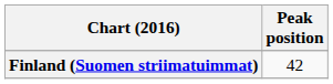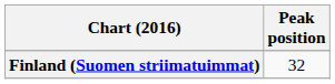 <table class="wikitable sortable plainrowheaders" style="text-align:center">
 <tr>
 <th scope="col">Chart (2016)</th>
 <th scope="col">Peak<br> position</th>
 </tr>
 <tr>
 </tr>
 <tr>
 </tr>
 <tr>
 </tr>
 <tr>
 </tr>
 <tr>
 </tr>
 <tr>
 </tr>
 <tr>
 </tr>
 <tr>
 </tr>
 <tr>
 </tr>
 <tr>
 <th scope="row">Finland (<a href='#'>Suomen striimatuimmat</a>)</th>
-<td>42</td>
+<td>32</td>
 </tr>
 <tr>
 </tr>
 <tr>
 </tr>
 <tr>
 </tr>
 <tr>
 </tr>
 <tr>
 </tr>
 <tr>
 </tr>
 <tr>
 </tr>
 <tr>
 </tr>
 <tr>
 </tr>
 <tr>
 </tr>
 <tr>
 </tr>
 <tr>
 </tr>
 <tr>
 </tr>
 <tr>
 </tr>
 <tr>
 </tr>
 <tr>
 </tr>
 <tr>
 </tr>
 <tr>
 </tr>
 <tr>
 </tr>
 <tr>
 </tr>
 <tr>
 </tr>
 </table>
